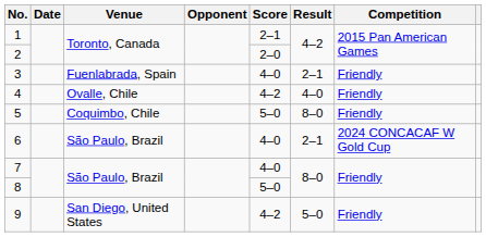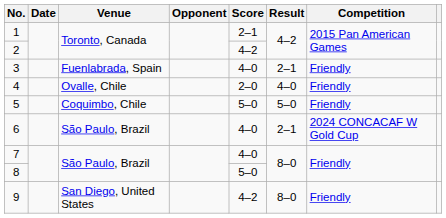 <table class="wikitable sortable">
 <tr>
 <th scope="col">No.</th>
 <th scope="col">Date</th>
 <th scope="col">Venue</th>
 <th scope="col">Opponent</th>
 <th scope="col">Score</th>
 <th scope="col">Result</th>
 <th scope="col">Competition</th>
 <th scope="col" class="unsortable"></th>
 </tr>
 <tr>
 <td style="text-align:center">1</td>
 <td rowspan="2"></td>
 <td rowspan="2"><a href='#'>Toronto</a>, Canada</td>
 <td rowspan="2"></td>
 <td style="text-align:center">2–1</td>
 <td rowspan="2" style="text-align:center">4–2</td>
 <td rowspan="2"><a href='#'>2015 Pan American Games</a></td>
 <td rowspan="2"></td>
 </tr>
 <tr>
 <td style="text-align:center">2</td>
-<td style="text-align:center">2–0</td>
+<td style="text-align:center">4–2</td>
 </tr>
 <tr>
 <td style="text-align:center">3</td>
 <td></td>
 <td><a href='#'>Fuenlabrada</a>, Spain</td>
 <td></td>
 <td style="text-align:center">4–0</td>
 <td style="text-align:center">2–1</td>
 <td><a href='#'>Friendly</a></td>
 <td></td>
 </tr>
 <tr>
 <td style="text-align:center">4</td>
 <td></td>
 <td><a href='#'>Ovalle</a>, Chile</td>
 <td></td>
-<td style="text-align:center">4–2</td>
+<td style="text-align:center">2–0</td>
 <td style="text-align:center">4–0</td>
 <td><a href='#'>Friendly</a></td>
 <td></td>
 </tr>
 <tr>
 <td style="text-align:center">5</td>
 <td></td>
 <td><a href='#'>Coquimbo</a>, Chile</td>
 <td></td>
 <td style="text-align:center">5–0</td>
-<td style="text-align:center">8–0</td>
+<td style="text-align:center">5–0</td>
 <td><a href='#'>Friendly</a></td>
 <td></td>
 </tr>
 <tr>
 <td style="text-align:center">6</td>
 <td></td>
 <td><a href='#'>São Paulo</a>, Brazil</td>
 <td></td>
 <td style="text-align:center">4–0</td>
 <td style="text-align:center">2–1</td>
 <td><a href='#'>2024 CONCACAF W Gold Cup</a></td>
 <td></td>
 </tr>
 <tr>
 <td style="text-align:center">7</td>
 <td rowspan="2"></td>
 <td rowspan="2"><a href='#'>São Paulo</a>, Brazil</td>
 <td rowspan="2"></td>
 <td style="text-align:center">4–0</td>
 <td rowspan="2" style="text-align:center">8–0</td>
 <td rowspan="2"><a href='#'>Friendly</a></td>
 <td rowspan="2"></td>
 </tr>
 <tr>
 <td style="text-align:center">8</td>
 <td style="text-align:center">5–0</td>
 </tr>
 <tr>
 <td style="text-align:center">9</td>
 <td></td>
 <td><a href='#'>San Diego</a>, United States</td>
 <td></td>
 <td style="text-align:center">4–2</td>
-<td style="text-align:center">5–0</td>
+<td style="text-align:center">8–0</td>
 <td><a href='#'>Friendly</a></td>
 <td></td>
 </tr>
 </table>
